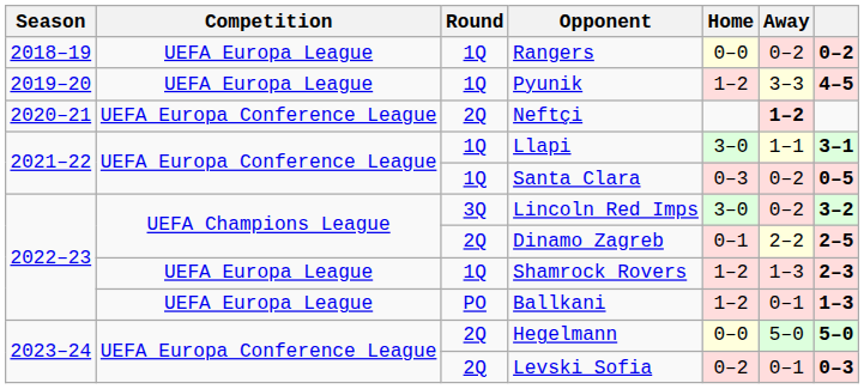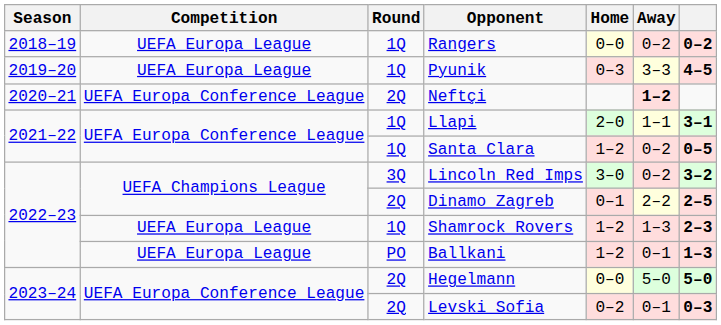 <table class="wikitable" style="text-align:center">
 <tr>
 <th>Season</th>
 <th>Competition</th>
 <th>Round</th>
 <th>Opponent</th>
 <th>Home</th>
 <th>Away</th>
 <th></th>
 </tr>
 <tr>
 <td><a href='#'>2018–19</a></td>
 <td><a href='#'>UEFA Europa League</a></td>
 <td><a href='#'>1Q</a></td>
 <td align="left"> <a href='#'>Rangers</a></td>
 <td style="text-align:center;" bgcolor="#ffffdd">0–0</td>
 <td style="text-align:center;" bgcolor="#fdd">0–2</td>
 <td style="background:#fdd;"><strong>0–2</strong></td>
 </tr>
 <tr>
 <td><a href='#'>2019–20</a></td>
 <td><a href='#'>UEFA Europa League</a></td>
 <td><a href='#'>1Q</a></td>
 <td align="left"> <a href='#'>Pyunik</a></td>
-<td style="text-align:center;" bgcolor="#fdd">1–2</td>
+<td style="text-align:center;" bgcolor="#fdd">0–3</td>
 <td style="text-align:center;" bgcolor="#ffffdd">3–3</td>
 <td style="background:#fdd;"><strong>4–5</strong></td>
 </tr>
 <tr>
 <td><a href='#'>2020–21</a></td>
 <td><a href='#'>UEFA Europa Conference League</a></td>
 <td><a href='#'>2Q</a></td>
 <td align="left"> <a href='#'>Neftçi</a></td>
 <td></td>
 <td style="background:#fdd;"><strong>1–2</strong></td>
 <td></td>
 </tr>
 <tr>
 <td rowspan=2><a href='#'>2021–22</a></td>
 <td rowspan=2><a href='#'>UEFA Europa Conference League</a></td>
 <td><a href='#'>1Q</a></td>
 <td align="left"> <a href='#'>Llapi</a></td>
-<td style="text-align:center;" bgcolor="#ddffdd">3–0</td>
+<td style="text-align:center;"bgcolor="#ddffdd">2–0</td>
 <td style="text-align:center;"bgcolor="#ffffdd">1–1</td>
 <td style="background:#ddffdd;"><strong>3–1</strong></td>
 </tr>
 <tr>
 <td><a href='#'>1Q</a></td>
 <td align="left"> <a href='#'>Santa Clara</a></td>
-<td style="text-align:center;" bgcolor="#fdd">0–3</td>
+<td style="text-align:center;" bgcolor="#fdd">1–2</td>
 <td style="text-align:center;" bgcolor="#fdd">0–2</td>
 <td style="background:#fdd;"><strong>0–5</strong></td>
 </tr>
 <tr>
 <td rowspan=4><a href='#'>2022–23</a></td>
 <td rowspan=2><a href='#'>UEFA Champions League</a></td>
 <td><a href='#'>3Q</a></td>
 <td align="left"> <a href='#'>Lincoln Red Imps</a></td>
 <td style="text-align:center;" bgcolor="#ddffdd">3–0</td>
 <td style="text-align:center;" bgcolor="#fdd">0–2</td>
 <td style="background:#ddffdd;"><strong>3–2</strong></td>
 </tr>
 <tr>
 <td><a href='#'>2Q</a></td>
 <td align="left"> <a href='#'>Dinamo Zagreb</a></td>
 <td style="text-align:center;" bgcolor="#fdd">0–1</td>
 <td style="text-align:center;" bgcolor="#ffffdd">2–2</td>
 <td style="background:#fdd;"><strong>2–5</strong></td>
 </tr>
 <tr>
 <td><a href='#'>UEFA Europa League</a></td>
 <td><a href='#'>1Q</a></td>
 <td align="left"> <a href='#'>Shamrock Rovers</a></td>
 <td style="text-align:center;" bgcolor="#fdd">1–2</td>
 <td style="text-align:center;" bgcolor="#fdd">1–3</td>
 <td style="background:#fdd;"><strong>2–3</strong></td>
 </tr>
 <tr>
 <td><a href='#'>UEFA Europa League</a></td>
 <td><a href='#'>PO</a></td>
 <td align="left"> <a href='#'>Ballkani</a></td>
 <td style="text-align:center;" bgcolor="#fdd">1–2</td>
 <td style="text-align:center;" bgcolor="#fdd">0–1</td>
 <td style="background:#fdd;"><strong>1–3</strong></td>
 </tr>
 <tr>
 <td rowspan=2><a href='#'>2023–24</a></td>
 <td rowspan=2><a href='#'>UEFA Europa Conference League</a></td>
 <td><a href='#'>2Q</a></td>
 <td align="left"> <a href='#'>Hegelmann</a></td>
 <td style="text-align:center;" bgcolor="#ffffdd">0–0</td>
 <td style="text-align:center;" bgcolor="#ddffdd">5–0</td>
 <td style="background:#ddffdd;"><strong>5–0</strong></td>
 </tr>
 <tr>
 <td><a href='#'>2Q</a></td>
 <td align="left"> <a href='#'>Levski Sofia</a></td>
 <td style="text-align:center;" bgcolor="#fdd">0–2</td>
 <td style="text-align:center;" bgcolor="#fdd">0–1</td>
 <td style="background:#fdd;"><strong>0–3</strong></td>
 </tr>
 </table>
